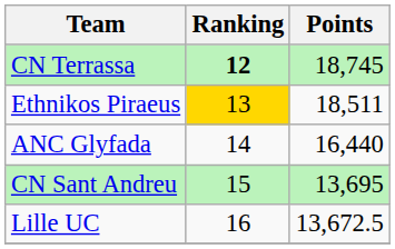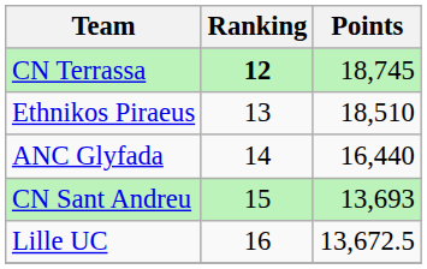 <table class="wikitable">
 <tr>
 <th>Team</th>
 <th>Ranking</th>
 <th>Points</th>
 </tr>
 <tr bgcolor=#BBF3BB>
 <td> <a href='#'>CN Terrassa</a></td>
 <td align=center><strong>12</strong></td>
 <td align=right>18,745</td>
 </tr>
 <tr>
 <td> <a href='#'>Ethnikos Piraeus</a></td>
-<td align=center style="background: gold;">13</td>
-<td align=right>18,511</td>
+<td align=center>13</td>
+<td align=right>18,510</td>
 </tr>
 <tr>
 <td> <a href='#'>ANC Glyfada</a></td>
 <td align=center>14</td>
 <td align=right>16,440</td>
 </tr>
 <tr bgcolor=#BBF3BB>
 <td> <a href='#'>CN Sant Andreu</a></td>
 <td align=center>15</td>
-<td align=right>13,695</td>
+<td align=right>13,693</td>
 </tr>
 <tr>
 <td> <a href='#'>Lille UC</a></td>
 <td align=center>16</td>
 <td align=right>13,672.5</td>
 </tr>
 <tr>
 </tr>
 </table>
